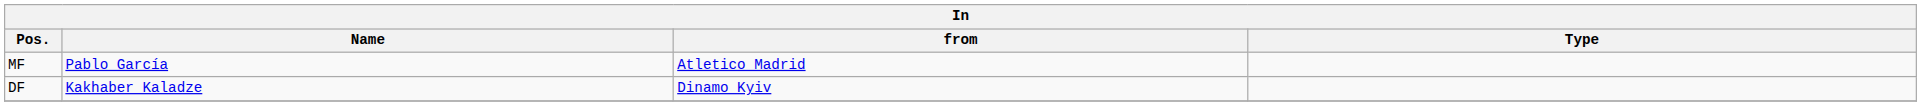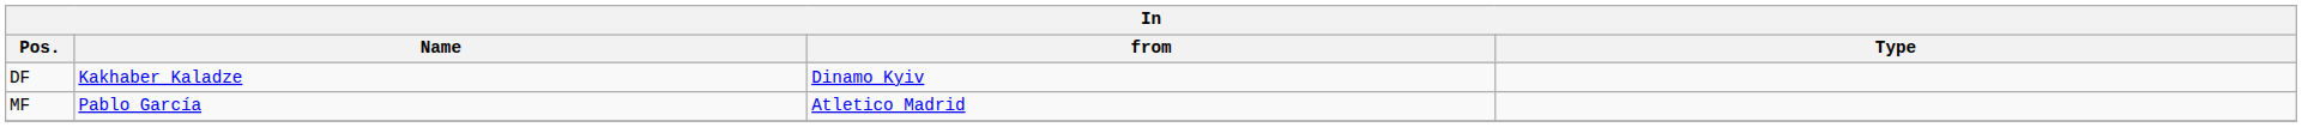 <table class="wikitable" style="font-size:90%;width:99%;">
 <tr>
 <th colspan="4">In</th>
 </tr>
 <tr>
 <th width=3%>Pos.</th>
 <th width=32%>Name</th>
 <th width=30%>from</th>
 <th width=35%>Type</th>
 </tr>
 <tr>
+<td>DF</td>
+<td><a href='#'>Kakhaber Kaladze</a></td>
+<td><a href='#'>Dinamo Kyiv</a></td>
+<td></td>
+</tr>
+<tr>
 <td>MF</td>
 <td><a href='#'>Pablo García</a></td>
 <td><a href='#'>Atletico Madrid</a></td>
 <td></td>
 </tr>
 <tr>
-<td>DF</td>
-<td><a href='#'>Kakhaber Kaladze</a></td>
-<td><a href='#'>Dinamo Kyiv</a></td>
-<td></td>
-</tr>
-<tr>
 </tr>
 </table>
